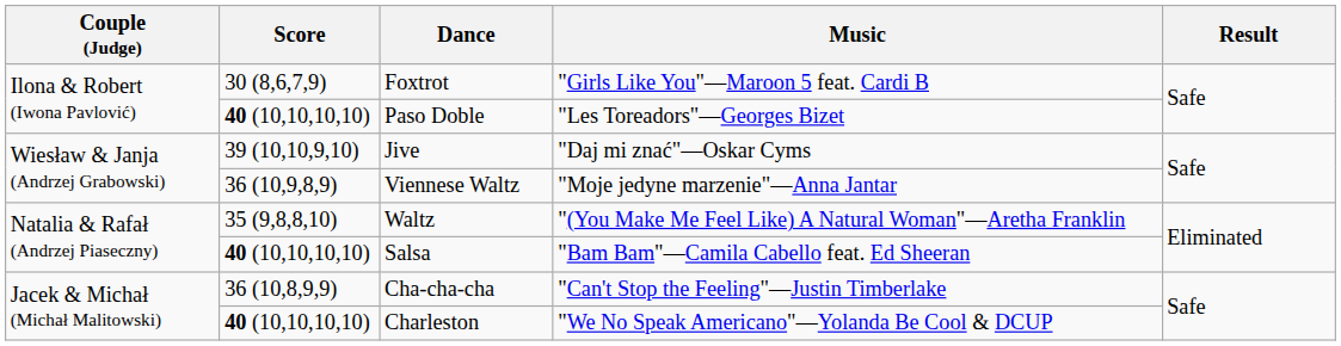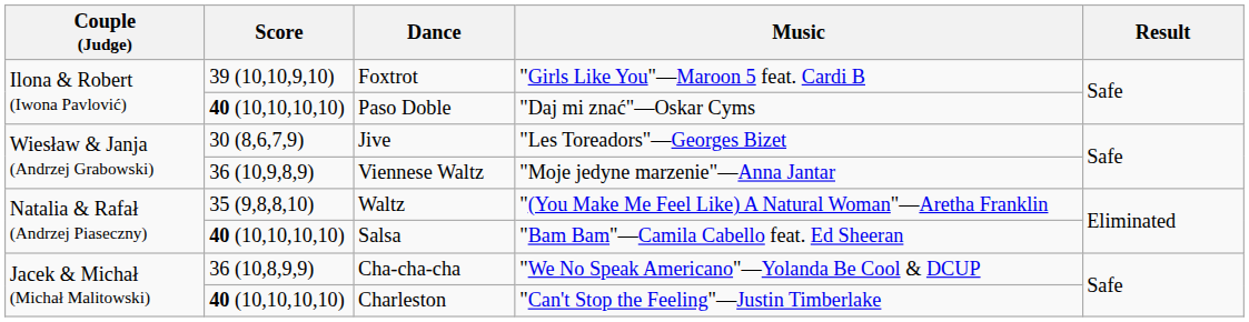 <table class="wikitable">
 <tr>
 <th style="width:150px;">Couple<br><small>(Judge)</small></th>
 <th style="width:110px;">Score</th>
 <th style="width:120px;">Dance</th>
 <th style="width:440px;">Music</th>
 <th style="width:120px;">Result</th>
 </tr>
 <tr>
 <td rowspan="2">Ilona & Robert<br><small>(Iwona Pavlović)</small></td>
-<td>30 (8,6,7,9)</td>
+<td>39 (10,10,9,10)</td>
 <td>Foxtrot</td>
 <td>"<a href='#'>Girls Like You</a>"—<a href='#'>Maroon 5</a> feat. <a href='#'>Cardi B</a></td>
 <td rowspan="2">Safe</td>
 </tr>
 <tr>
 <td><strong>40</strong> (10,10,10,10)</td>
 <td>Paso Doble</td>
-<td>"Les Toreadors"—<a href='#'>Georges Bizet</a></td>
+<td>"Daj mi znać"—Oskar Cyms</td>
 </tr>
 <tr>
 <td rowspan="2">Wiesław & Janja<br><small>(Andrzej Grabowski)</small></td>
-<td>39 (10,10,9,10)</td>
+<td>30 (8,6,7,9)</td>
 <td>Jive</td>
-<td>"Daj mi znać"—Oskar Cyms</td>
+<td>"Les Toreadors"—<a href='#'>Georges Bizet</a></td>
 <td rowspan="2">Safe</td>
 </tr>
 <tr>
 <td>36 (10,9,8,9)</td>
 <td>Viennese Waltz</td>
 <td>"Moje jedyne marzenie"—<a href='#'>Anna Jantar</a></td>
 </tr>
 <tr>
 <td rowspan="2">Natalia & Rafał<br><small>(Andrzej Piaseczny)</small></td>
 <td>35 (9,8,8,10)</td>
 <td>Waltz</td>
 <td>"<a href='#'>(You Make Me Feel Like) A Natural Woman</a>"—<a href='#'>Aretha Franklin</a></td>
 <td rowspan="2">Eliminated</td>
 </tr>
 <tr>
 <td><strong>40</strong> (10,10,10,10)</td>
 <td>Salsa</td>
 <td>"<a href='#'>Bam Bam</a>"—<a href='#'>Camila Cabello</a> feat. <a href='#'>Ed Sheeran</a></td>
 </tr>
 <tr>
 <td rowspan="2">Jacek & Michał<br><small>(Michał Malitowski)</small></td>
 <td>36 (10,8,9,9)</td>
 <td>Cha-cha-cha</td>
-<td>"<a href='#'>Can't Stop the Feeling</a>"—<a href='#'>Justin Timberlake</a></td>
+<td>"<a href='#'>We No Speak Americano</a>"—<a href='#'>Yolanda Be Cool</a> & <a href='#'>DCUP</a></td>
 <td rowspan="2">Safe</td>
 </tr>
 <tr>
 <td><strong>40</strong> (10,10,10,10)</td>
 <td>Charleston</td>
-<td>"<a href='#'>We No Speak Americano</a>"—<a href='#'>Yolanda Be Cool</a> & <a href='#'>DCUP</a></td>
+<td>"<a href='#'>Can't Stop the Feeling</a>"—<a href='#'>Justin Timberlake</a></td>
 </tr>
 </table>
